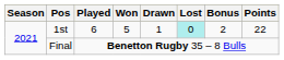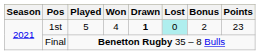 <table class="wikitable" style="text-align:center">
 <tr style="background-color:#ffff99">
 <th>Season</th>
 <th>Pos</th>
 <th>Played</th>
 <th>Won</th>
 <th>Drawn</th>
 <th>Lost</th>
 <th>Bonus</th>
 <th>Points</th>
 </tr>
 <tr>
 <td rowspan="2"><a href='#'>2021</a></td>
 <td>1st</td>
-<td>6</td>
 <td>5</td>
-<td>1</td>
+<td>4</td>
+<td><strong>1</strong></td>
 <td style="background: paleturquoise;">0</td>
 <td>2</td>
-<td>22</td>
+<td>23</td>
 </tr>
 <tr>
 <td>Final</td>
 <td colspan="6"><strong>Benetton Rugby</strong> 35 – 8 <a href='#'>Bulls</a></td>
 </tr>
 </table>
